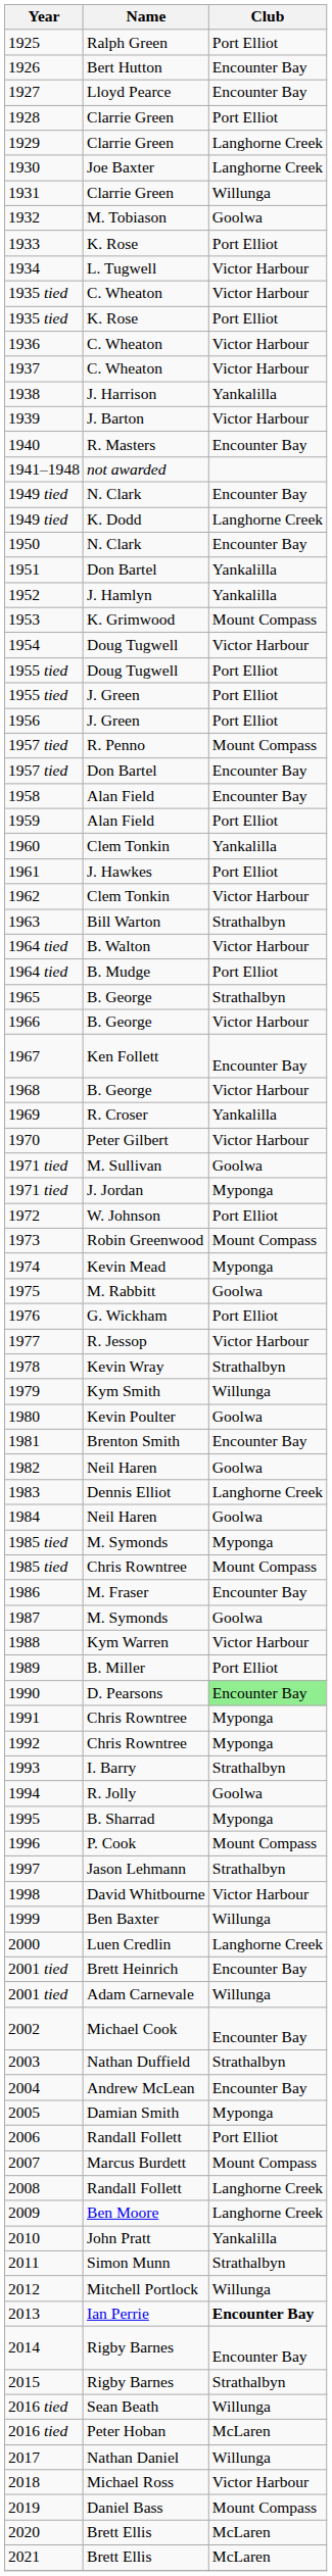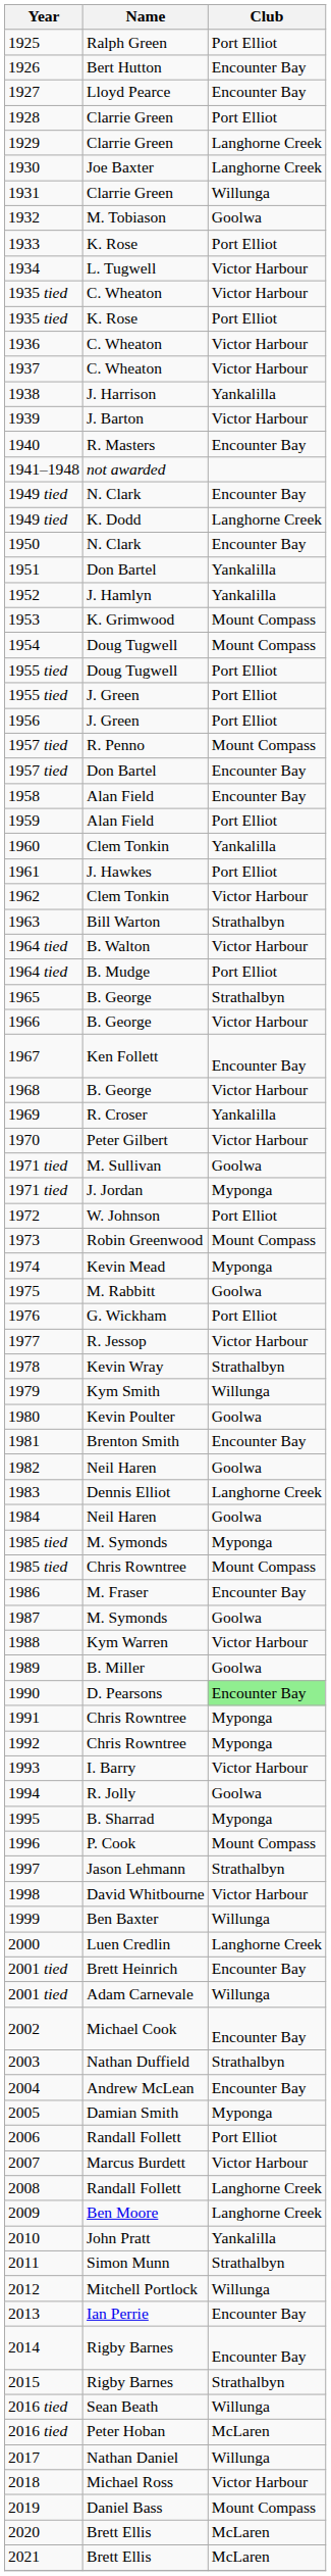 <table class="wikitable">
 <tr>
 <th>Year</th>
 <th>Name</th>
 <th>Club</th>
 </tr>
 <tr>
 <td>1925</td>
 <td>Ralph Green</td>
 <td>Port Elliot</td>
 </tr>
 <tr>
 <td>1926</td>
 <td>Bert Hutton</td>
 <td>Encounter Bay</td>
 </tr>
 <tr>
 <td>1927</td>
 <td>Lloyd Pearce</td>
 <td>Encounter Bay</td>
 </tr>
 <tr>
 <td>1928</td>
 <td>Clarrie Green</td>
 <td>Port Elliot</td>
 </tr>
 <tr>
 <td>1929</td>
 <td>Clarrie Green</td>
 <td>Langhorne Creek</td>
 </tr>
 <tr>
 <td>1930</td>
 <td>Joe Baxter</td>
 <td>Langhorne Creek</td>
 </tr>
 <tr>
 <td>1931</td>
 <td>Clarrie Green</td>
 <td>Willunga</td>
 </tr>
 <tr>
 <td>1932</td>
 <td>M. Tobiason</td>
 <td>Goolwa</td>
 </tr>
 <tr>
 <td>1933</td>
 <td>K. Rose</td>
 <td>Port Elliot</td>
 </tr>
 <tr>
 <td>1934</td>
 <td>L. Tugwell</td>
 <td>Victor Harbour</td>
 </tr>
 <tr>
 <td>1935 <em>tied</em></td>
 <td>C. Wheaton</td>
 <td>Victor Harbour</td>
 </tr>
 <tr>
 <td>1935 <em>tied</em></td>
 <td>K. Rose</td>
 <td>Port Elliot</td>
 </tr>
 <tr>
 <td>1936</td>
 <td>C. Wheaton</td>
 <td>Victor Harbour</td>
 </tr>
 <tr>
 <td>1937</td>
 <td>C. Wheaton</td>
 <td>Victor Harbour</td>
 </tr>
 <tr>
 <td>1938</td>
 <td>J. Harrison</td>
 <td>Yankalilla</td>
 </tr>
 <tr>
 <td>1939</td>
 <td>J. Barton</td>
 <td>Victor Harbour</td>
 </tr>
 <tr>
 <td>1940</td>
 <td>R. Masters</td>
 <td>Encounter Bay</td>
 </tr>
 <tr>
 <td>1941–1948</td>
 <td><em>not awarded</em></td>
 <td></td>
 </tr>
 <tr>
 <td>1949 <em>tied</em></td>
 <td>N. Clark</td>
 <td>Encounter Bay</td>
 </tr>
 <tr>
 <td>1949 <em>tied</em></td>
 <td>K. Dodd</td>
 <td>Langhorne Creek</td>
 </tr>
 <tr>
 <td>1950</td>
 <td>N. Clark</td>
 <td>Encounter Bay</td>
 </tr>
 <tr>
 <td>1951</td>
 <td>Don Bartel</td>
 <td>Yankalilla</td>
 </tr>
 <tr>
 <td>1952</td>
 <td>J. Hamlyn</td>
 <td>Yankalilla</td>
 </tr>
 <tr>
 <td>1953</td>
 <td>K. Grimwood</td>
 <td>Mount Compass</td>
 </tr>
 <tr>
 <td>1954</td>
 <td>Doug Tugwell</td>
-<td>Victor Harbour</td>
+<td>Mount Compass</td>
 </tr>
 <tr>
 <td>1955 <em>tied</em></td>
 <td>Doug Tugwell</td>
 <td>Port Elliot</td>
 </tr>
 <tr>
 <td>1955 <em>tied</em></td>
 <td>J. Green</td>
 <td>Port Elliot</td>
 </tr>
 <tr>
 <td>1956</td>
 <td>J. Green</td>
 <td>Port Elliot</td>
 </tr>
 <tr>
 <td>1957 <em>tied</em></td>
 <td>R. Penno</td>
 <td>Mount Compass</td>
 </tr>
 <tr>
 <td>1957 <em>tied</em></td>
 <td>Don Bartel</td>
 <td>Encounter Bay</td>
 </tr>
 <tr>
 <td>1958</td>
 <td>Alan Field</td>
 <td>Encounter Bay</td>
 </tr>
 <tr>
 <td>1959</td>
 <td>Alan Field</td>
 <td>Port Elliot</td>
 </tr>
 <tr>
 <td>1960</td>
 <td>Clem Tonkin</td>
 <td>Yankalilla</td>
 </tr>
 <tr>
 <td>1961</td>
 <td>J. Hawkes</td>
 <td>Port Elliot</td>
 </tr>
 <tr>
 <td>1962</td>
 <td>Clem Tonkin</td>
 <td>Victor Harbour</td>
 </tr>
 <tr>
 <td>1963</td>
 <td>Bill Warton</td>
 <td>Strathalbyn</td>
 </tr>
 <tr>
 <td>1964 <em>tied</em></td>
 <td>B. Walton</td>
 <td>Victor Harbour</td>
 </tr>
 <tr>
 <td>1964 <em>tied</em></td>
 <td>B. Mudge</td>
 <td>Port Elliot</td>
 </tr>
 <tr>
 <td>1965</td>
 <td>B. George</td>
 <td>Strathalbyn</td>
 </tr>
 <tr>
 <td>1966</td>
 <td>B. George</td>
 <td>Victor Harbour</td>
 </tr>
 <tr>
 <td>1967</td>
 <td>Ken Follett</td>
 <td><br>Encounter Bay</td>
 </tr>
 <tr>
 <td>1968</td>
 <td>B. George</td>
 <td>Victor Harbour</td>
 </tr>
 <tr>
 <td>1969</td>
 <td>R. Croser</td>
 <td>Yankalilla</td>
 </tr>
 <tr>
 <td>1970</td>
 <td>Peter Gilbert</td>
 <td>Victor Harbour</td>
 </tr>
 <tr>
 <td>1971 <em>tied</em></td>
 <td>M. Sullivan</td>
 <td>Goolwa</td>
 </tr>
 <tr>
 <td>1971 <em>tied</em></td>
 <td>J. Jordan</td>
 <td>Myponga</td>
 </tr>
 <tr>
 <td>1972</td>
 <td>W. Johnson</td>
 <td>Port Elliot</td>
 </tr>
 <tr>
 <td>1973</td>
 <td>Robin Greenwood</td>
 <td>Mount Compass</td>
 </tr>
 <tr>
 <td>1974</td>
 <td>Kevin Mead</td>
 <td>Myponga</td>
 </tr>
 <tr>
 <td>1975</td>
 <td>M. Rabbitt</td>
 <td>Goolwa</td>
 </tr>
 <tr>
 <td>1976</td>
 <td>G. Wickham</td>
 <td>Port Elliot</td>
 </tr>
 <tr>
 <td>1977</td>
 <td>R. Jessop</td>
 <td>Victor Harbour</td>
 </tr>
 <tr>
 <td>1978</td>
 <td>Kevin Wray</td>
 <td>Strathalbyn</td>
 </tr>
 <tr>
 <td>1979</td>
 <td>Kym Smith</td>
 <td>Willunga</td>
 </tr>
 <tr>
 <td>1980</td>
 <td>Kevin Poulter</td>
 <td>Goolwa</td>
 </tr>
 <tr>
 <td>1981</td>
 <td>Brenton Smith</td>
 <td>Encounter Bay</td>
 </tr>
 <tr>
 <td>1982</td>
 <td>Neil Haren</td>
 <td>Goolwa</td>
 </tr>
 <tr>
 <td>1983</td>
 <td>Dennis Elliot</td>
 <td>Langhorne Creek</td>
 </tr>
 <tr>
 <td>1984</td>
 <td>Neil Haren</td>
 <td>Goolwa</td>
 </tr>
 <tr>
 <td>1985 <em>tied</em></td>
 <td>M. Symonds</td>
 <td>Myponga</td>
 </tr>
 <tr>
 <td>1985 <em>tied</em></td>
 <td>Chris Rowntree</td>
 <td>Mount Compass</td>
 </tr>
 <tr>
 <td>1986</td>
 <td>M. Fraser</td>
 <td>Encounter Bay</td>
 </tr>
 <tr>
 <td>1987</td>
 <td>M. Symonds</td>
 <td>Goolwa</td>
 </tr>
 <tr>
 <td>1988</td>
 <td>Kym Warren</td>
 <td>Victor Harbour</td>
 </tr>
 <tr>
 <td>1989</td>
 <td>B. Miller</td>
-<td>Port Elliot</td>
+<td>Goolwa</td>
 </tr>
 <tr>
 <td>1990</td>
 <td>D. Pearsons</td>
 <td style="background: lightgreen;">Encounter Bay</td>
 </tr>
 <tr>
 <td>1991</td>
 <td>Chris Rowntree</td>
 <td>Myponga</td>
 </tr>
 <tr>
 <td>1992</td>
 <td>Chris Rowntree</td>
 <td>Myponga</td>
 </tr>
 <tr>
 <td>1993</td>
 <td>I. Barry</td>
-<td>Strathalbyn</td>
+<td>Victor Harbour</td>
 </tr>
 <tr>
 <td>1994</td>
 <td>R. Jolly</td>
 <td>Goolwa</td>
 </tr>
 <tr>
 <td>1995</td>
 <td>B. Sharrad</td>
 <td>Myponga</td>
 </tr>
 <tr>
 <td>1996</td>
 <td>P. Cook</td>
 <td>Mount Compass</td>
 </tr>
 <tr>
 <td>1997</td>
 <td>Jason Lehmann</td>
 <td>Strathalbyn</td>
 </tr>
 <tr>
 <td>1998</td>
 <td>David Whitbourne</td>
 <td>Victor Harbour</td>
 </tr>
 <tr>
 <td>1999</td>
 <td>Ben Baxter</td>
 <td>Willunga</td>
 </tr>
 <tr>
 <td>2000</td>
 <td>Luen Credlin</td>
 <td>Langhorne Creek</td>
 </tr>
 <tr>
 <td>2001 <em>tied</em></td>
 <td>Brett Heinrich</td>
 <td>Encounter Bay</td>
 </tr>
 <tr>
 <td>2001 <em>tied</em></td>
 <td>Adam Carnevale</td>
 <td>Willunga</td>
 </tr>
 <tr>
 <td>2002</td>
 <td>Michael Cook</td>
 <td><br>Encounter Bay</td>
 </tr>
 <tr>
 <td>2003</td>
 <td>Nathan Duffield</td>
 <td>Strathalbyn</td>
 </tr>
 <tr>
 <td>2004</td>
 <td>Andrew McLean</td>
 <td>Encounter Bay</td>
 </tr>
 <tr>
 <td>2005</td>
 <td>Damian Smith</td>
 <td>Myponga</td>
 </tr>
 <tr>
 <td>2006</td>
 <td>Randall Follett</td>
 <td>Port Elliot</td>
 </tr>
 <tr>
 <td>2007</td>
 <td>Marcus Burdett</td>
-<td>Mount Compass</td>
+<td>Victor Harbour</td>
 </tr>
 <tr>
 <td>2008</td>
 <td>Randall Follett</td>
 <td>Langhorne Creek</td>
 </tr>
 <tr>
 <td>2009</td>
 <td><a href='#'>Ben Moore</a></td>
 <td>Langhorne Creek</td>
 </tr>
 <tr>
 <td>2010</td>
 <td>John Pratt</td>
 <td>Yankalilla</td>
 </tr>
 <tr>
 <td>2011</td>
 <td>Simon Munn</td>
 <td>Strathalbyn</td>
 </tr>
 <tr>
 <td>2012</td>
 <td>Mitchell Portlock</td>
 <td>Willunga</td>
 </tr>
 <tr>
 <td>2013</td>
 <td><a href='#'>Ian Perrie</a></td>
-<td><strong>Encounter Bay</strong></td>
+<td>Encounter Bay</td>
 </tr>
 <tr>
 <td>2014</td>
 <td>Rigby Barnes</td>
 <td><br>Encounter Bay</td>
 </tr>
 <tr>
 <td>2015</td>
 <td>Rigby Barnes</td>
 <td>Strathalbyn</td>
 </tr>
 <tr>
 <td>2016 <em>tied</em></td>
 <td>Sean Beath</td>
 <td>Willunga</td>
 </tr>
 <tr>
 <td>2016 <em>tied</em></td>
 <td>Peter Hoban</td>
 <td>McLaren</td>
 </tr>
 <tr>
 <td>2017</td>
 <td>Nathan Daniel</td>
 <td>Willunga</td>
 </tr>
 <tr>
 <td>2018</td>
 <td>Michael Ross</td>
 <td>Victor Harbour</td>
 </tr>
 <tr>
 <td>2019</td>
 <td>Daniel Bass</td>
 <td>Mount Compass</td>
 </tr>
 <tr>
 <td>2020</td>
 <td>Brett Ellis</td>
 <td>McLaren</td>
 </tr>
 <tr>
 <td>2021</td>
 <td>Brett Ellis</td>
 <td>McLaren</td>
 </tr>
 <tr>
 </tr>
 </table>
